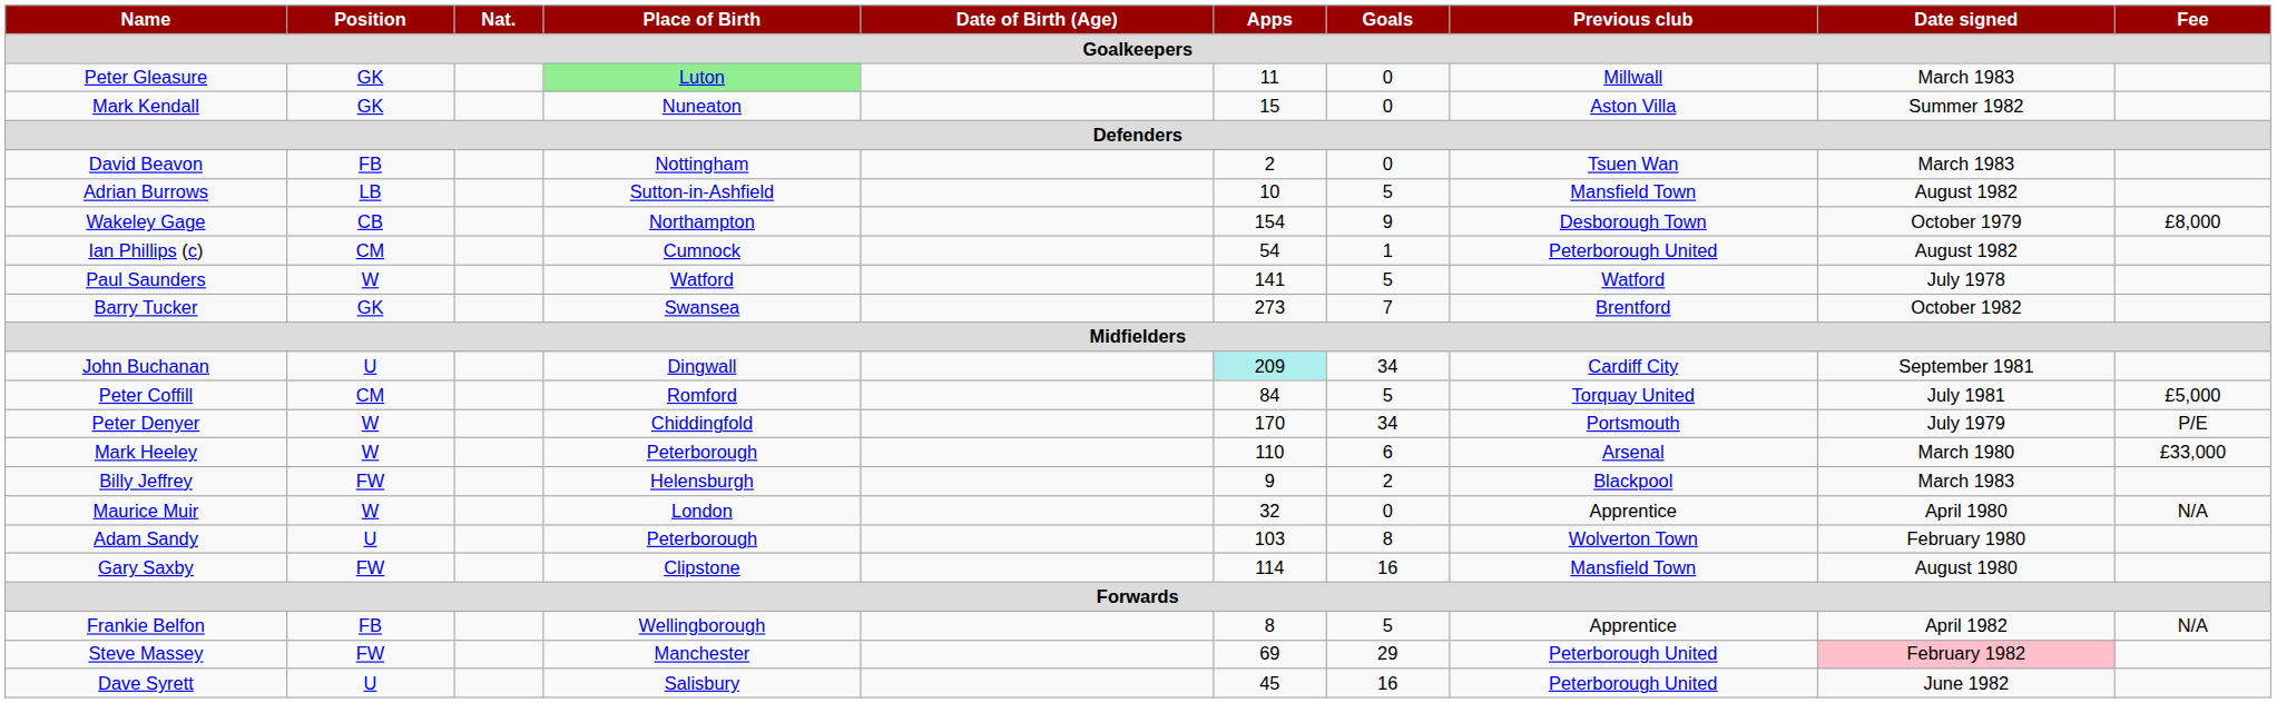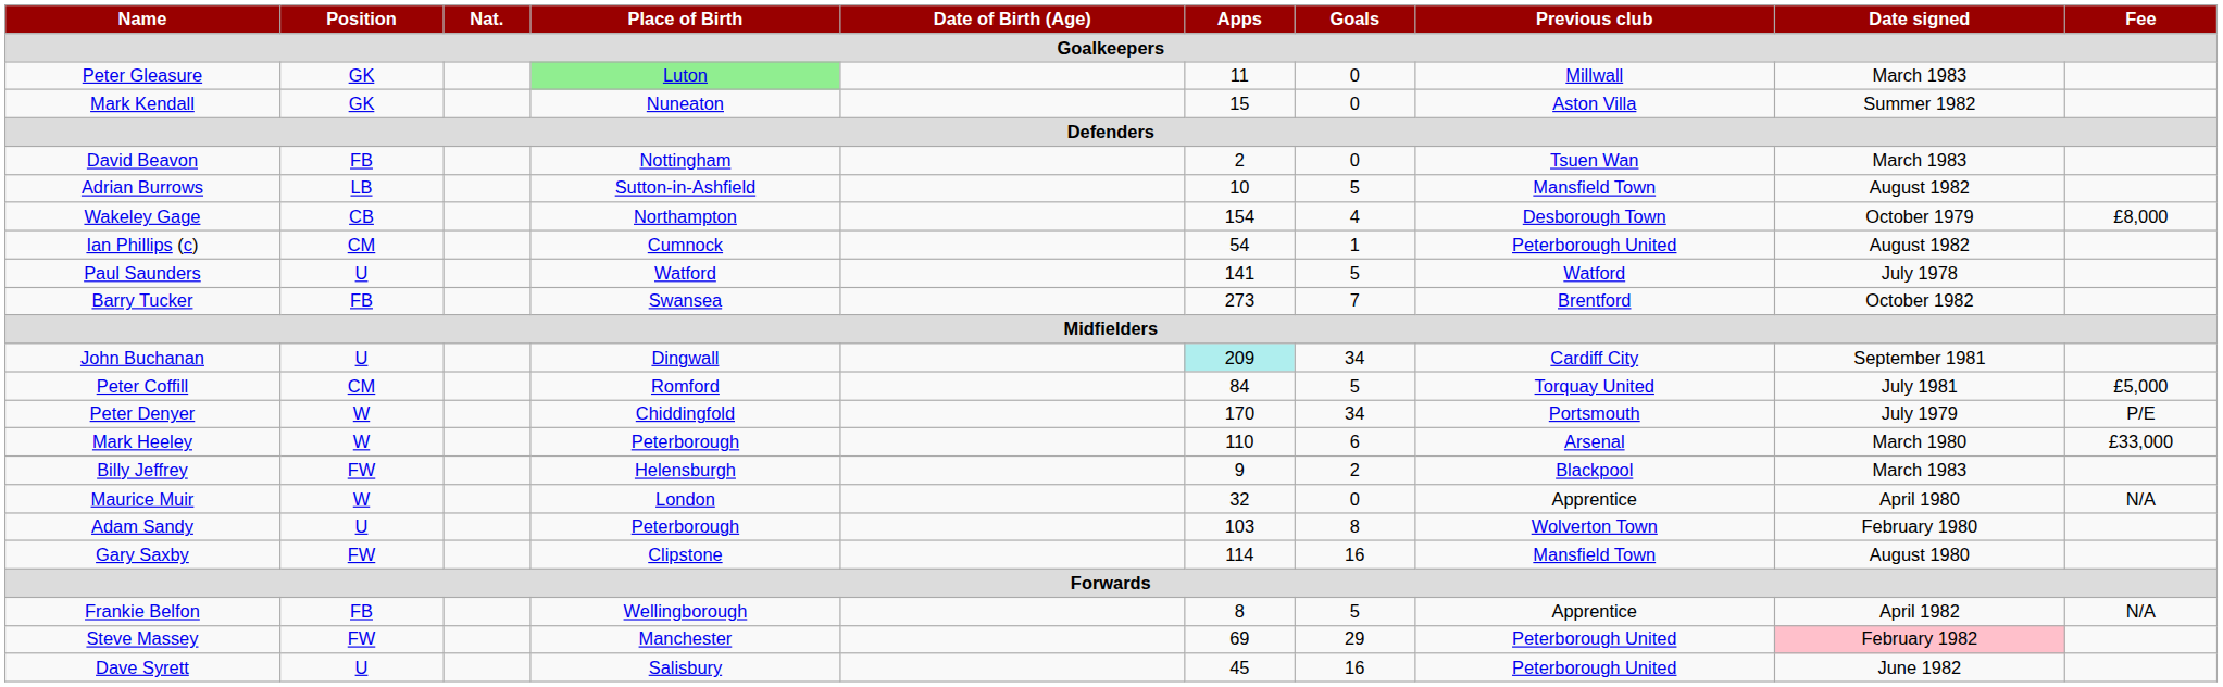 <table class="wikitable" style="text-align:center; font-size:90%; width:90%;">
 <tr>
 <th style="background:#900; color:#FFF; text-align:center;">Name</th>
 <th style="background:#900; color:#FFF; text-align:center;">Position</th>
 <th style="background:#900; color:#FFF; text-align:center;">Nat.</th>
 <th style="background:#900; color:#FFF; text-align:center;">Place of Birth</th>
 <th style="background:#900; color:#FFF; text-align:center;">Date of Birth (Age)</th>
 <th style="background:#900; color:#FFF; text-align:center;">Apps</th>
 <th style="background:#900; color:#FFF; text-align:center;">Goals</th>
 <th style="background:#900; color:#FFF; text-align:center;">Previous club</th>
 <th style="background:#900; color:#FFF; text-align:center;">Date signed</th>
 <th style="background:#900; color:#FFF; text-align:center;">Fee</th>
 </tr>
 <tr>
 <th colspan="12" style="background:#dcdcdc; text-align:center;">Goalkeepers</th>
 </tr>
 <tr>
 <td><a href='#'>Peter Gleasure</a></td>
 <td><a href='#'>GK</a></td>
 <td></td>
 <td style="background: lightgreen;"><a href='#'>Luton</a></td>
 <td></td>
 <td>11</td>
 <td>0</td>
 <td><a href='#'>Millwall</a></td>
 <td>March 1983</td>
 <td></td>
 </tr>
 <tr>
 <td><a href='#'>Mark Kendall</a></td>
 <td><a href='#'>GK</a></td>
 <td></td>
 <td><a href='#'>Nuneaton</a></td>
 <td></td>
 <td>15</td>
 <td>0</td>
 <td><a href='#'>Aston Villa</a></td>
 <td>Summer 1982</td>
 <td></td>
 </tr>
 <tr>
 <th colspan="12" style="background:#dcdcdc; text-align:center;">Defenders</th>
 </tr>
 <tr>
 <td><a href='#'>David Beavon</a></td>
 <td><a href='#'>FB</a></td>
 <td></td>
 <td><a href='#'>Nottingham</a></td>
 <td></td>
 <td>2</td>
 <td>0</td>
 <td><a href='#'>Tsuen Wan</a></td>
 <td>March 1983</td>
 <td></td>
 </tr>
 <tr>
 <td><a href='#'>Adrian Burrows</a></td>
 <td><a href='#'>LB</a></td>
 <td></td>
 <td><a href='#'>Sutton-in-Ashfield</a></td>
 <td></td>
 <td>10</td>
 <td>5</td>
 <td><a href='#'>Mansfield Town</a></td>
 <td>August 1982</td>
 <td></td>
 </tr>
 <tr>
 <td><a href='#'>Wakeley Gage</a></td>
 <td><a href='#'>CB</a></td>
 <td></td>
 <td><a href='#'>Northampton</a></td>
 <td></td>
 <td>154</td>
-<td>9</td>
+<td>4</td>
 <td><a href='#'>Desborough Town</a></td>
 <td>October 1979</td>
 <td>£8,000</td>
 </tr>
 <tr>
 <td><a href='#'>Ian Phillips</a> (<a href='#'>c</a>)</td>
 <td><a href='#'>CM</a></td>
 <td></td>
 <td><a href='#'>Cumnock</a></td>
 <td></td>
 <td>54</td>
 <td>1</td>
 <td><a href='#'>Peterborough United</a></td>
 <td>August 1982</td>
 <td></td>
 </tr>
 <tr>
 <td><a href='#'>Paul Saunders</a></td>
-<td><a href='#'>W</a></td>
+<td><a href='#'>U</a></td>
 <td></td>
 <td><a href='#'>Watford</a></td>
 <td></td>
 <td>141</td>
 <td>5</td>
 <td><a href='#'>Watford</a></td>
 <td>July 1978</td>
 <td></td>
 </tr>
 <tr>
 <td><a href='#'>Barry Tucker</a></td>
-<td><a href='#'>GK</a></td>
+<td><a href='#'>FB</a></td>
 <td></td>
 <td><a href='#'>Swansea</a></td>
 <td></td>
 <td>273</td>
 <td>7</td>
 <td><a href='#'>Brentford</a></td>
 <td>October 1982</td>
 <td></td>
 </tr>
 <tr>
 <th colspan="12" style="background:#dcdcdc; text-align:center;">Midfielders</th>
 </tr>
 <tr>
 <td><a href='#'>John Buchanan</a></td>
 <td><a href='#'>U</a></td>
 <td></td>
 <td><a href='#'>Dingwall</a></td>
 <td></td>
 <td style="background: paleturquoise;">209</td>
 <td>34</td>
 <td><a href='#'>Cardiff City</a></td>
 <td>September 1981</td>
 <td></td>
 </tr>
 <tr>
 <td><a href='#'>Peter Coffill</a></td>
 <td><a href='#'>CM</a></td>
 <td></td>
 <td><a href='#'>Romford</a></td>
 <td></td>
 <td>84</td>
 <td>5</td>
 <td><a href='#'>Torquay United</a></td>
 <td>July 1981</td>
 <td>£5,000</td>
 </tr>
 <tr>
 <td><a href='#'>Peter Denyer</a></td>
 <td><a href='#'>W</a></td>
 <td></td>
 <td><a href='#'>Chiddingfold</a></td>
 <td></td>
 <td>170</td>
 <td>34</td>
 <td><a href='#'>Portsmouth</a></td>
 <td>July 1979</td>
 <td>P/E</td>
 </tr>
 <tr>
 <td><a href='#'>Mark Heeley</a></td>
 <td><a href='#'>W</a></td>
 <td></td>
 <td><a href='#'>Peterborough</a></td>
 <td></td>
 <td>110</td>
 <td>6</td>
 <td><a href='#'>Arsenal</a></td>
 <td>March 1980</td>
 <td>£33,000</td>
 </tr>
 <tr>
 <td><a href='#'>Billy Jeffrey</a></td>
 <td><a href='#'>FW</a></td>
 <td></td>
 <td><a href='#'>Helensburgh</a></td>
 <td></td>
 <td>9</td>
 <td>2</td>
 <td><a href='#'>Blackpool</a></td>
 <td>March 1983</td>
 <td></td>
 </tr>
 <tr>
 <td><a href='#'>Maurice Muir</a></td>
 <td><a href='#'>W</a></td>
 <td></td>
 <td><a href='#'>London</a></td>
 <td></td>
 <td>32</td>
 <td>0</td>
 <td>Apprentice</td>
 <td>April 1980</td>
 <td>N/A</td>
 </tr>
 <tr>
 <td><a href='#'>Adam Sandy</a></td>
 <td><a href='#'>U</a></td>
 <td></td>
 <td><a href='#'>Peterborough</a></td>
 <td></td>
 <td>103</td>
 <td>8</td>
 <td><a href='#'>Wolverton Town</a></td>
 <td>February 1980</td>
 <td></td>
 </tr>
 <tr>
 <td><a href='#'>Gary Saxby</a></td>
 <td><a href='#'>FW</a></td>
 <td></td>
 <td><a href='#'>Clipstone</a></td>
 <td></td>
 <td>114</td>
 <td>16</td>
 <td><a href='#'>Mansfield Town</a></td>
 <td>August 1980</td>
 <td></td>
 </tr>
 <tr>
 <th colspan="12" style="background:#dcdcdc; text-align:center;">Forwards</th>
 </tr>
 <tr>
 <td><a href='#'>Frankie Belfon</a></td>
 <td><a href='#'>FB</a></td>
 <td></td>
 <td><a href='#'>Wellingborough</a></td>
 <td></td>
 <td>8</td>
 <td>5</td>
 <td>Apprentice</td>
 <td>April 1982</td>
 <td>N/A</td>
 </tr>
 <tr>
 <td><a href='#'>Steve Massey</a></td>
 <td><a href='#'>FW</a></td>
 <td></td>
 <td><a href='#'>Manchester</a></td>
 <td></td>
 <td>69</td>
 <td>29</td>
 <td><a href='#'>Peterborough United</a></td>
 <td style="background: pink;">February 1982</td>
 <td></td>
 </tr>
 <tr>
 <td><a href='#'>Dave Syrett</a></td>
 <td><a href='#'>U</a></td>
 <td></td>
 <td><a href='#'>Salisbury</a></td>
 <td></td>
 <td>45</td>
 <td>16</td>
 <td><a href='#'>Peterborough United</a></td>
 <td>June 1982</td>
 <td></td>
 </tr>
 </table>
